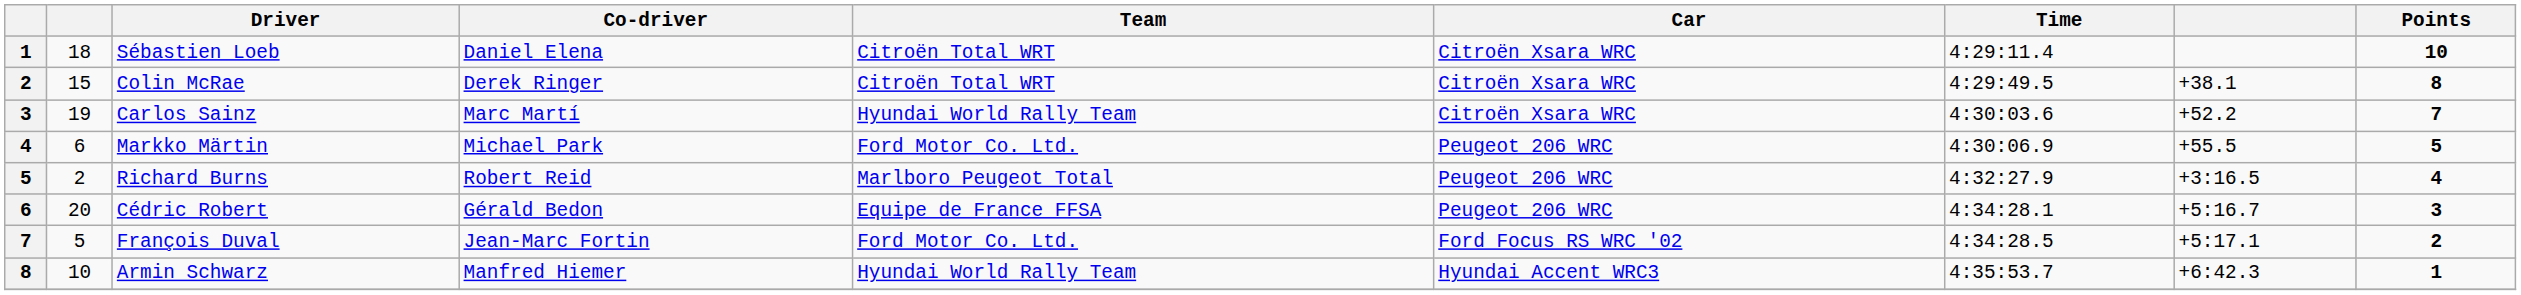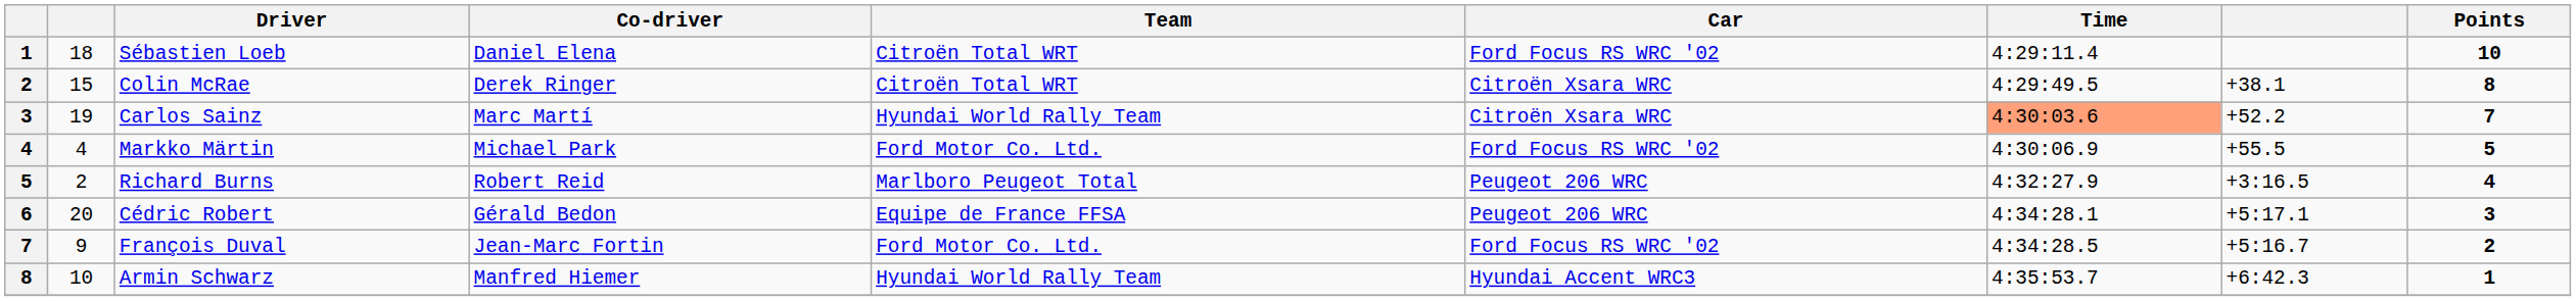 <table class="wikitable" width=85%>
 <tr>
 <th></th>
 <th></th>
 <th>Driver</th>
 <th>Co-driver</th>
 <th>Team</th>
 <th>Car</th>
 <th>Time</th>
 <th></th>
 <th>Points</th>
 </tr>
 <tr>
 <th>1</th>
 <td align="center">18</td>
 <td> <a href='#'>Sébastien Loeb</a></td>
 <td> <a href='#'>Daniel Elena</a></td>
 <td> <a href='#'>Citroën Total WRT</a></td>
-<td><a href='#'>Citroën Xsara WRC</a></td>
+<td><a href='#'>Ford Focus RS WRC '02</a></td>
 <td>4:29:11.4</td>
 <td></td>
 <td align="center"><strong>10</strong></td>
 </tr>
 <tr>
 <th>2</th>
 <td align="center">15</td>
 <td> <a href='#'>Colin McRae</a></td>
 <td> <a href='#'>Derek Ringer</a></td>
 <td> <a href='#'>Citroën Total WRT</a></td>
 <td><a href='#'>Citroën Xsara WRC</a></td>
 <td>4:29:49.5</td>
 <td>+38.1</td>
 <td align="center"><strong>8</strong></td>
 </tr>
 <tr>
 <th>3</th>
 <td align="center">19</td>
 <td> <a href='#'>Carlos Sainz</a></td>
 <td> <a href='#'>Marc Martí</a></td>
 <td> <a href='#'>Hyundai World Rally Team</a></td>
 <td><a href='#'>Citroën Xsara WRC</a></td>
-<td>4:30:03.6</td>
+<td style="background: lightsalmon;">4:30:03.6</td>
 <td>+52.2</td>
 <td align="center"><strong>7</strong></td>
 </tr>
 <tr>
 <th>4</th>
-<td align="center">6</td>
+<td align="center">4</td>
 <td> <a href='#'>Markko Märtin</a></td>
 <td> <a href='#'>Michael Park</a></td>
 <td> <a href='#'>Ford Motor Co. Ltd.</a></td>
-<td><a href='#'>Peugeot 206 WRC</a></td>
+<td><a href='#'>Ford Focus RS WRC '02</a></td>
 <td>4:30:06.9</td>
 <td>+55.5</td>
 <td align="center"><strong>5</strong></td>
 </tr>
 <tr>
 <th>5</th>
 <td align="center">2</td>
 <td> <a href='#'>Richard Burns</a></td>
 <td> <a href='#'>Robert Reid</a></td>
 <td> <a href='#'>Marlboro Peugeot Total</a></td>
 <td><a href='#'>Peugeot 206 WRC</a></td>
 <td>4:32:27.9</td>
 <td>+3:16.5</td>
 <td align="center"><strong>4</strong></td>
 </tr>
 <tr>
 <th>6</th>
 <td align="center">20</td>
 <td> <a href='#'>Cédric Robert</a></td>
 <td> <a href='#'>Gérald Bedon</a></td>
 <td> <a href='#'>Equipe de France FFSA</a></td>
 <td><a href='#'>Peugeot 206 WRC</a></td>
 <td>4:34:28.1</td>
-<td>+5:16.7</td>
+<td>+5:17.1</td>
 <td align="center"><strong>3</strong></td>
 </tr>
 <tr>
 <th>7</th>
-<td align="center">5</td>
+<td align="center">9</td>
 <td> <a href='#'>François Duval</a></td>
 <td> <a href='#'>Jean-Marc Fortin</a></td>
 <td> <a href='#'>Ford Motor Co. Ltd.</a></td>
 <td><a href='#'>Ford Focus RS WRC '02</a></td>
 <td>4:34:28.5</td>
-<td>+5:17.1</td>
+<td>+5:16.7</td>
 <td align="center"><strong>2</strong></td>
 </tr>
 <tr>
 <th>8</th>
 <td align="center">10</td>
 <td> <a href='#'>Armin Schwarz</a></td>
 <td> <a href='#'>Manfred Hiemer</a></td>
 <td> <a href='#'>Hyundai World Rally Team</a></td>
 <td><a href='#'>Hyundai Accent WRC3</a></td>
 <td>4:35:53.7</td>
 <td>+6:42.3</td>
 <td align="center"><strong>1</strong></td>
 </tr>
 <tr>
 </tr>
 </table>
